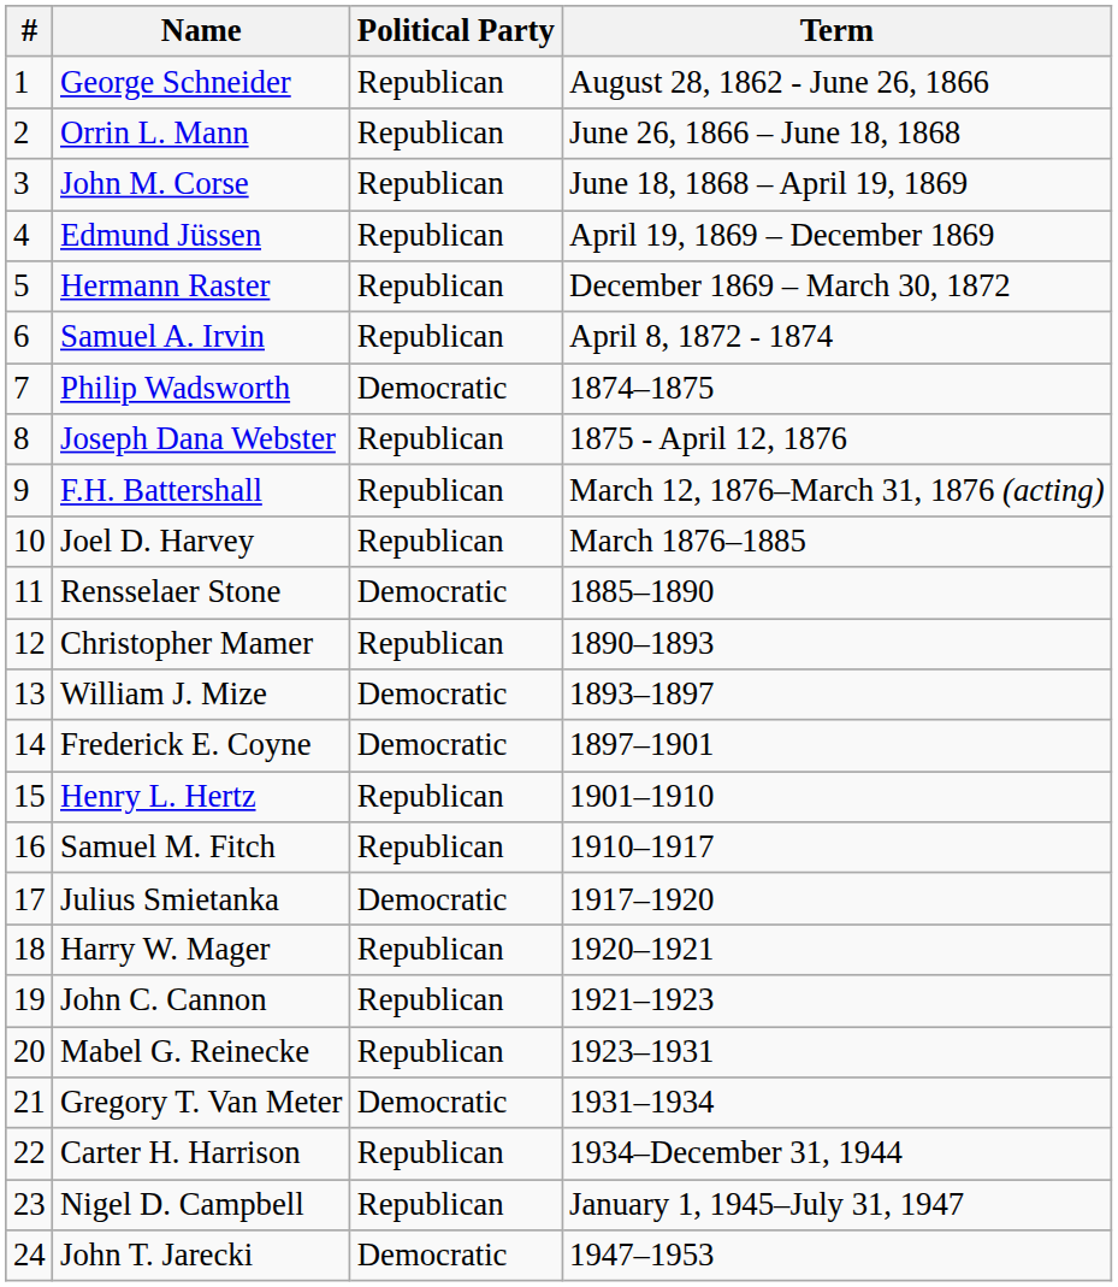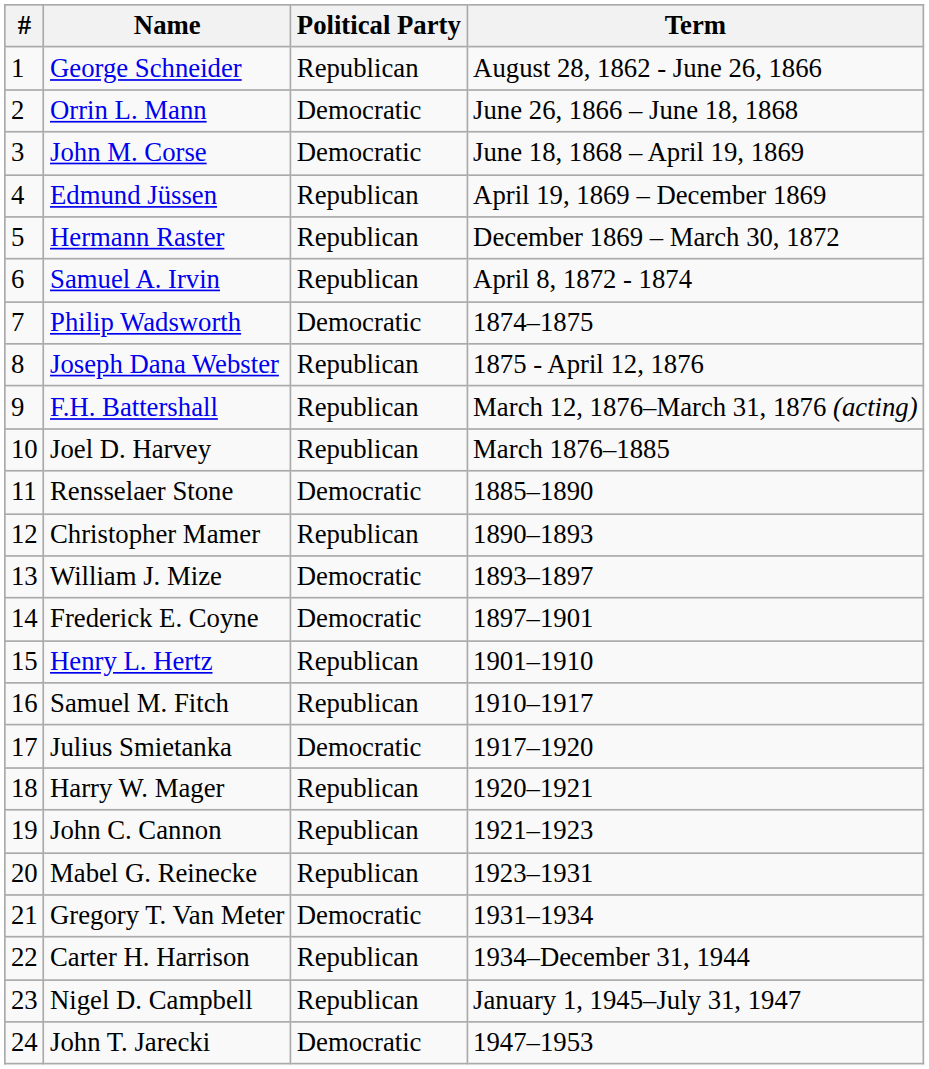 <table class="wikitable" border="1">
 <tr>
 <th>#</th>
 <th>Name</th>
 <th>Political Party</th>
 <th>Term</th>
 </tr>
 <tr>
 <td>1</td>
 <td><a href='#'>George Schneider</a></td>
 <td>Republican</td>
 <td>August 28, 1862 - June 26, 1866</td>
 </tr>
 <tr>
 <td>2</td>
 <td><a href='#'>Orrin L. Mann</a></td>
-<td>Republican</td>
+<td>Democratic</td>
 <td>June 26, 1866 – June 18, 1868</td>
 </tr>
 <tr>
 <td>3</td>
 <td><a href='#'>John M. Corse</a></td>
-<td>Republican</td>
+<td>Democratic</td>
 <td>June 18, 1868 – April 19, 1869</td>
 </tr>
 <tr>
 <td>4</td>
 <td><a href='#'>Edmund Jüssen</a></td>
 <td>Republican</td>
 <td>April 19, 1869 – December 1869</td>
 </tr>
 <tr>
 <td>5</td>
 <td><a href='#'>Hermann Raster</a></td>
 <td>Republican</td>
 <td>December 1869 – March 30, 1872</td>
 </tr>
 <tr>
 <td>6</td>
 <td><a href='#'>Samuel A. Irvin</a></td>
 <td>Republican</td>
 <td>April 8, 1872 - 1874</td>
 </tr>
 <tr>
 <td>7</td>
 <td><a href='#'>Philip Wadsworth</a></td>
 <td>Democratic</td>
 <td>1874–1875</td>
 </tr>
 <tr>
 <td>8</td>
 <td><a href='#'>Joseph Dana Webster</a></td>
 <td>Republican</td>
 <td>1875 - April 12, 1876</td>
 </tr>
 <tr>
 <td>9</td>
 <td><a href='#'>F.H. Battershall</a></td>
 <td>Republican</td>
 <td>March 12, 1876–March 31, 1876 <em>(acting)</em></td>
 </tr>
 <tr>
 <td>10</td>
 <td>Joel D. Harvey</td>
 <td>Republican</td>
 <td>March 1876–1885</td>
 </tr>
 <tr>
 <td>11</td>
 <td>Rensselaer Stone</td>
 <td>Democratic</td>
 <td>1885–1890</td>
 </tr>
 <tr>
 <td>12</td>
 <td>Christopher Mamer</td>
 <td>Republican</td>
 <td>1890–1893</td>
 </tr>
 <tr>
 <td>13</td>
 <td>William J. Mize</td>
 <td>Democratic</td>
 <td>1893–1897</td>
 </tr>
 <tr>
 <td>14</td>
 <td>Frederick E. Coyne</td>
 <td>Democratic</td>
 <td>1897–1901</td>
 </tr>
 <tr>
 <td>15</td>
 <td><a href='#'>Henry L. Hertz</a></td>
 <td>Republican</td>
 <td>1901–1910</td>
 </tr>
 <tr>
 <td>16</td>
 <td>Samuel M. Fitch</td>
 <td>Republican</td>
 <td>1910–1917</td>
 </tr>
 <tr>
 <td>17</td>
 <td>Julius Smietanka</td>
 <td>Democratic</td>
 <td>1917–1920</td>
 </tr>
 <tr>
 <td>18</td>
 <td>Harry W. Mager</td>
 <td>Republican</td>
 <td>1920–1921</td>
 </tr>
 <tr>
 <td>19</td>
 <td>John C. Cannon</td>
 <td>Republican</td>
 <td>1921–1923</td>
 </tr>
 <tr>
 <td>20</td>
 <td>Mabel G. Reinecke</td>
 <td>Republican</td>
 <td>1923–1931</td>
 </tr>
 <tr>
 <td>21</td>
 <td>Gregory T. Van Meter</td>
 <td>Democratic</td>
 <td>1931–1934</td>
 </tr>
 <tr>
 <td>22</td>
 <td>Carter H. Harrison</td>
 <td>Republican</td>
 <td>1934–December 31, 1944</td>
 </tr>
 <tr>
 <td>23</td>
 <td>Nigel D. Campbell</td>
 <td>Republican</td>
 <td>January 1, 1945–July 31, 1947</td>
 </tr>
 <tr>
 <td>24</td>
 <td>John T. Jarecki</td>
 <td>Democratic</td>
 <td>1947–1953</td>
 </tr>
 </table>
